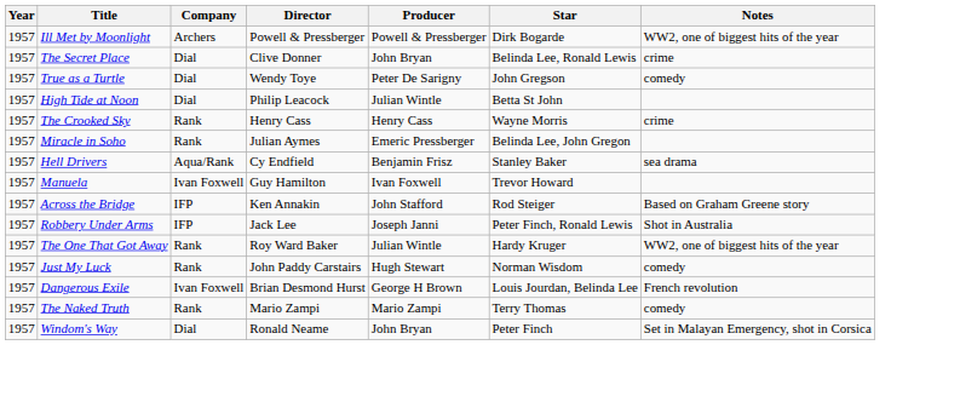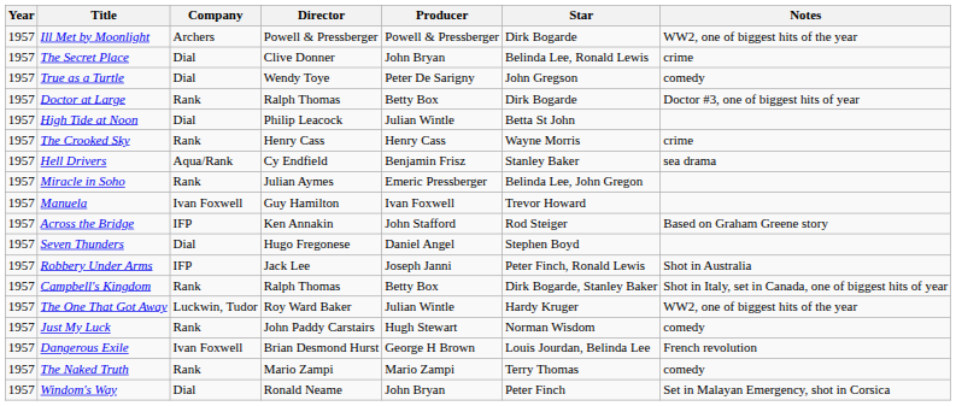 <table class="wikitable sortable">
 <tr>
 <th>Year</th>
 <th>Title</th>
 <th>Company</th>
 <th>Director</th>
 <th>Producer</th>
 <th>Star</th>
 <th>Notes</th>
 </tr>
 <tr>
 <td>1957</td>
 <td><em><a href='#'>Ill Met by Moonlight</a></em></td>
 <td>Archers</td>
 <td>Powell & Pressberger</td>
 <td>Powell & Pressberger</td>
 <td>Dirk Bogarde</td>
 <td>WW2, one of biggest hits of the year</td>
 </tr>
 <tr>
 <td>1957</td>
 <td><em><a href='#'>The Secret Place</a></em></td>
 <td>Dial</td>
 <td>Clive Donner</td>
 <td>John Bryan</td>
 <td>Belinda Lee, Ronald Lewis</td>
 <td>crime</td>
 </tr>
 <tr>
 <td>1957</td>
 <td><em><a href='#'>True as a Turtle</a></em></td>
 <td>Dial</td>
 <td>Wendy Toye</td>
 <td>Peter De Sarigny</td>
 <td>John Gregson</td>
 <td>comedy</td>
 </tr>
 <tr>
 <td>1957</td>
+<td><em><a href='#'>Doctor at Large</a></em></td>
+<td>Rank</td>
+<td>Ralph Thomas</td>
+<td>Betty Box</td>
+<td>Dirk Bogarde</td>
+<td>Doctor #3, one of biggest hits of year</td>
+</tr>
+<tr>
+<td>1957</td>
 <td><em><a href='#'>High Tide at Noon</a></em></td>
 <td>Dial</td>
 <td>Philip Leacock</td>
 <td>Julian Wintle</td>
 <td>Betta St John</td>
 <td></td>
 </tr>
 <tr>
 <td>1957</td>
 <td><em><a href='#'>The Crooked Sky</a></em></td>
 <td>Rank</td>
 <td>Henry Cass</td>
 <td>Henry Cass</td>
 <td>Wayne Morris</td>
 <td>crime</td>
 </tr>
 <tr>
 <td>1957</td>
+<td><em><a href='#'>Hell Drivers</a></em></td>
+<td>Aqua/Rank</td>
+<td>Cy Endfield</td>
+<td>Benjamin Frisz</td>
+<td>Stanley Baker</td>
+<td>sea drama</td>
+</tr>
+<tr>
+<td>1957</td>
 <td><em><a href='#'>Miracle in Soho</a></em></td>
 <td>Rank</td>
 <td>Julian Aymes</td>
 <td>Emeric Pressberger</td>
 <td>Belinda Lee, John Gregon</td>
 <td></td>
-</tr>
-<tr>
-<td>1957</td>
-<td><em><a href='#'>Hell Drivers</a></em></td>
-<td>Aqua/Rank</td>
-<td>Cy Endfield</td>
-<td>Benjamin Frisz</td>
-<td>Stanley Baker</td>
-<td>sea drama</td>
 </tr>
 <tr>
 <td>1957</td>
 <td><em><a href='#'>Manuela</a></em></td>
 <td>Ivan Foxwell</td>
 <td>Guy Hamilton</td>
 <td>Ivan Foxwell</td>
 <td>Trevor Howard</td>
 <td></td>
 </tr>
 <tr>
 <td>1957</td>
 <td><em><a href='#'>Across the Bridge</a></em></td>
 <td>IFP</td>
 <td>Ken Annakin</td>
 <td>John Stafford</td>
 <td>Rod Steiger</td>
 <td>Based on Graham Greene story</td>
 </tr>
 <tr>
 <td>1957</td>
+<td><em><a href='#'>Seven Thunders</a></em></td>
+<td>Dial</td>
+<td>Hugo Fregonese</td>
+<td>Daniel Angel</td>
+<td>Stephen Boyd</td>
+<td></td>
+</tr>
+<tr>
+<td>1957</td>
 <td><em><a href='#'>Robbery Under Arms</a></em></td>
 <td>IFP</td>
 <td>Jack Lee</td>
 <td>Joseph Janni</td>
 <td>Peter Finch, Ronald Lewis</td>
 <td>Shot in Australia</td>
 </tr>
 <tr>
 <td>1957</td>
+<td><em><a href='#'>Campbell's Kingdom</a></em></td>
+<td>Rank</td>
+<td>Ralph Thomas</td>
+<td>Betty Box</td>
+<td>Dirk Bogarde, Stanley Baker</td>
+<td>Shot in Italy, set in Canada, one of biggest hits of year</td>
+</tr>
+<tr>
+<td>1957</td>
 <td><em><a href='#'>The One That Got Away</a></em></td>
-<td>Rank</td>
+<td>Luckwin, Tudor</td>
 <td>Roy Ward Baker</td>
 <td>Julian Wintle</td>
 <td>Hardy Kruger</td>
 <td>WW2, one of biggest hits of the year</td>
 </tr>
 <tr>
 <td>1957</td>
 <td><em><a href='#'>Just My Luck</a></em></td>
 <td>Rank</td>
 <td>John Paddy Carstairs</td>
 <td>Hugh Stewart</td>
 <td>Norman Wisdom</td>
 <td>comedy</td>
 </tr>
 <tr>
 <td>1957</td>
 <td><em><a href='#'>Dangerous Exile</a></em></td>
 <td>Ivan Foxwell</td>
 <td>Brian Desmond Hurst</td>
 <td>George H Brown</td>
 <td>Louis Jourdan, Belinda Lee</td>
 <td>French revolution</td>
 </tr>
 <tr>
 <td>1957</td>
 <td><em><a href='#'>The Naked Truth</a></em></td>
 <td>Rank</td>
 <td>Mario Zampi</td>
 <td>Mario Zampi</td>
 <td>Terry Thomas</td>
 <td>comedy</td>
 </tr>
 <tr>
 <td>1957</td>
 <td><em><a href='#'>Windom's Way</a></em></td>
 <td>Dial</td>
 <td>Ronald Neame</td>
 <td>John Bryan</td>
 <td>Peter Finch</td>
 <td>Set in Malayan Emergency, shot in Corsica</td>
 </tr>
 </table>
